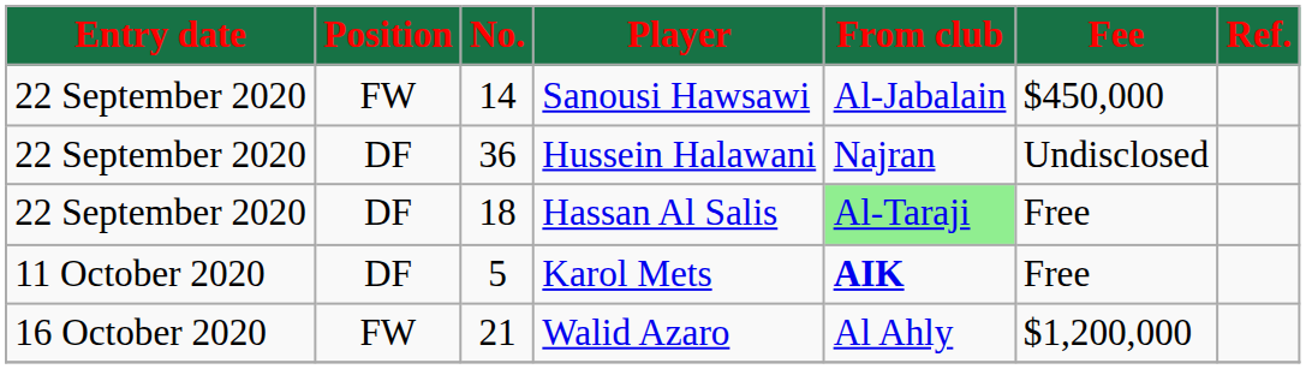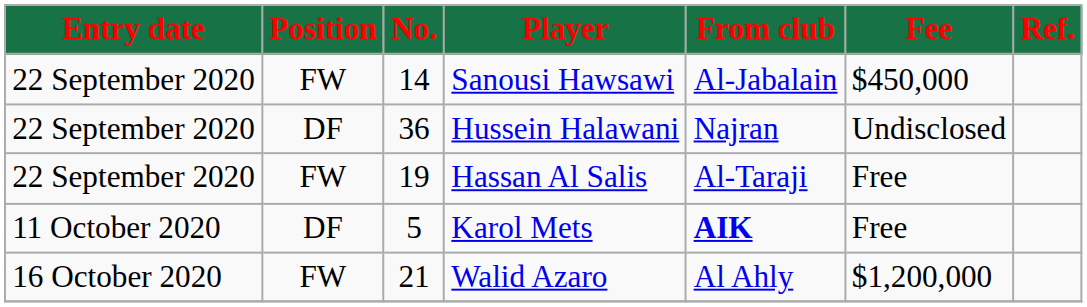 <table class="wikitable sortable">
 <tr>
 <th style="background:#177245; color:red;"><strong>Entry date</strong></th>
 <th style="background:#177245; color:red;"><strong>Position</strong></th>
 <th style="background:#177245; color:red;"><strong>No.</strong></th>
 <th style="background:#177245; color:red;"><strong>Player</strong></th>
 <th style="background:#177245; color:red;"><strong>From club</strong></th>
 <th style="background:#177245; color:red;"><strong>Fee</strong></th>
 <th style="background:#177245; color:red;"><strong>Ref.</strong></th>
 </tr>
 <tr>
 <td>22 September 2020</td>
 <td style="text-align:center;">FW</td>
 <td style="text-align:center;">14</td>
 <td style="text-align:left;"> <a href='#'>Sanousi Hawsawi</a></td>
 <td style="text-align:left;"> <a href='#'>Al-Jabalain</a></td>
 <td>$450,000</td>
 <td></td>
 </tr>
 <tr>
 <td>22 September 2020</td>
 <td style="text-align:center;">DF</td>
 <td style="text-align:center;">36</td>
 <td style="text-align:left;"> <a href='#'>Hussein Halawani</a></td>
 <td style="text-align:left;"> <a href='#'>Najran</a></td>
 <td>Undisclosed</td>
 <td></td>
 </tr>
 <tr>
 <td>22 September 2020</td>
-<td style="text-align:center;">DF</td>
-<td style="text-align:center;">18</td>
+<td style="text-align:center;">FW</td>
+<td style="text-align:center;">19</td>
 <td style="text-align:left;"> <a href='#'>Hassan Al Salis</a></td>
-<td style="background: lightgreen; text-align:left;"> <a href='#'>Al-Taraji</a></td>
+<td style="text-align:left;"> <a href='#'>Al-Taraji</a></td>
 <td>Free</td>
 <td></td>
 </tr>
 <tr>
 <td>11 October 2020</td>
 <td style="text-align:center;">DF</td>
 <td style="text-align:center;">5</td>
 <td style="text-align:left;"> <a href='#'>Karol Mets</a></td>
 <td style="text-align:left;"><strong> <a href='#'>AIK</a></strong></td>
 <td>Free</td>
 <td></td>
 </tr>
 <tr>
 <td>16 October 2020</td>
 <td style="text-align:center;">FW</td>
 <td style="text-align:center;">21</td>
 <td style="text-align:left;"> <a href='#'>Walid Azaro</a></td>
 <td style="text-align:left;"> <a href='#'>Al Ahly</a></td>
 <td>$1,200,000</td>
 <td></td>
 </tr>
 <tr>
 </tr>
 </table>
